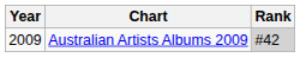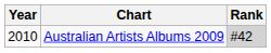 <table class="wikitable">
 <tr>
 <th>Year</th>
 <th>Chart</th>
 <th>Rank</th>
 </tr>
 <tr>
-<td>2009</td>
+<td>2010</td>
 <td><a href='#'>Australian Artists Albums 2009</a></td>
 <td style="background: lightgrey;">#42</td>
 </tr>
 </table>
